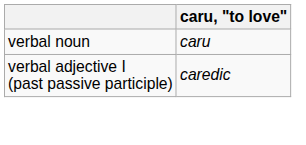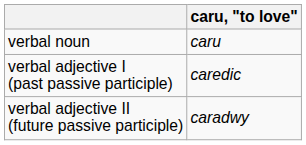 <table class="wikitable">
 <tr>
 <th></th>
 <th>caru, "to love"</th>
 </tr>
 <tr>
 <td>verbal noun</td>
 <td><em>caru</em></td>
 </tr>
 <tr>
 <td>verbal adjective I<br>(past passive participle)</td>
 <td><em>caredic</em></td>
 </tr>
+<tr>
+<td>verbal adjective II<br>(future passive participle)</td>
+<td><em>caradwy</em></td>
+</tr>
 </table>
